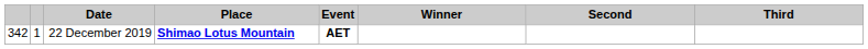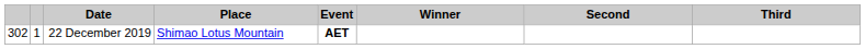 <table class="wikitable plainrowheaders" style="background:#fff; font-size:86%; line-height:16px; border:grey solid 1px; border-collapse:collapse;">
 <tr>
 <th scope="col" style="background:#ccc; width=20 px;"></th>
 <th scope="col" style="background:#ccc; width=30 px;"></th>
 <th scope="col" style="background:#ccc; width:120px;">Date</th>
 <th scope="col" style="background:#ccc; width:180px;">Place</th>
 <th scope="col" style="background:#ccc; width:15px;">Event</th>
 <th scope="col" style="background:#ccc; width:185px;">Winner</th>
 <th scope="col" style="background:#ccc; width:185px;">Second</th>
 <th scope="col" style="background:#ccc; width:185px;">Third</th>
 </tr>
 <tr>
-<td align="center">342</td>
+<td align="center">302</td>
 <td align="center">1</td>
 <td align="right">22 December 2019</td>
-<td><strong> <a href='#'>Shimao Lotus Mountain</a></strong></td>
+<td> <a href='#'>Shimao Lotus Mountain</a></td>
 <td align="center"><strong>AET</strong></td>
 <td></td>
 <td></td>
 <td></td>
 </tr>
 </table>
